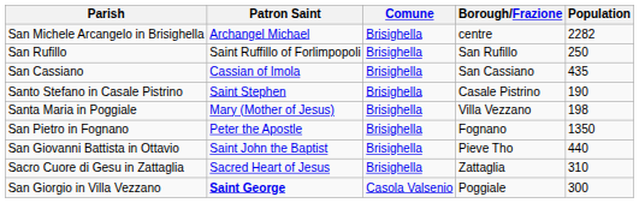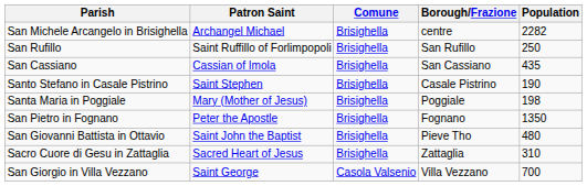 <table class="wikitable">
 <tr>
 <th>Parish</th>
 <th>Patron Saint</th>
 <th><a href='#'>Comune</a></th>
 <th>Borough/<a href='#'>Frazione</a></th>
 <th>Population</th>
 </tr>
 <tr>
 <td>San Michele Arcangelo in Brisighella</td>
 <td><a href='#'>Archangel Michael</a></td>
 <td><a href='#'>Brisighella</a></td>
 <td>centre</td>
 <td>2282</td>
 </tr>
 <tr>
 <td>San Rufillo</td>
 <td>Saint Ruffillo of Forlimpopoli</td>
 <td><a href='#'>Brisighella</a></td>
 <td>San Rufillo</td>
 <td>250</td>
 </tr>
 <tr>
 <td>San Cassiano</td>
 <td><a href='#'>Cassian of Imola</a></td>
 <td><a href='#'>Brisighella</a></td>
 <td>San Cassiano</td>
 <td>435</td>
 </tr>
 <tr>
 <td>Santo Stefano in Casale Pistrino</td>
 <td><a href='#'>Saint Stephen</a></td>
 <td><a href='#'>Brisighella</a></td>
 <td>Casale Pistrino</td>
 <td>190</td>
 </tr>
 <tr>
 <td>Santa Maria in Poggiale</td>
 <td><a href='#'>Mary (Mother of Jesus)</a></td>
 <td><a href='#'>Brisighella</a></td>
-<td>Villa Vezzano</td>
+<td>Poggiale</td>
 <td>198</td>
 </tr>
 <tr>
 <td>San Pietro in Fognano</td>
 <td><a href='#'>Peter the Apostle</a></td>
 <td><a href='#'>Brisighella</a></td>
 <td>Fognano</td>
 <td>1350</td>
 </tr>
 <tr>
 <td>San Giovanni Battista in Ottavio</td>
 <td><a href='#'>Saint John the Baptist</a></td>
 <td><a href='#'>Brisighella</a></td>
 <td>Pieve Tho</td>
-<td>440</td>
+<td>480</td>
 </tr>
 <tr>
 <td>Sacro Cuore di Gesu in Zattaglia</td>
 <td><a href='#'>Sacred Heart of Jesus</a></td>
 <td><a href='#'>Brisighella</a></td>
 <td>Zattaglia</td>
 <td>310</td>
 </tr>
 <tr>
 <td>San Giorgio in Villa Vezzano</td>
-<td><strong><a href='#'>Saint George</a></strong></td>
+<td><a href='#'>Saint George</a></td>
 <td><a href='#'>Casola Valsenio</a></td>
-<td>Poggiale</td>
-<td>300</td>
+<td>Villa Vezzano</td>
+<td>700</td>
 </tr>
 </table>
